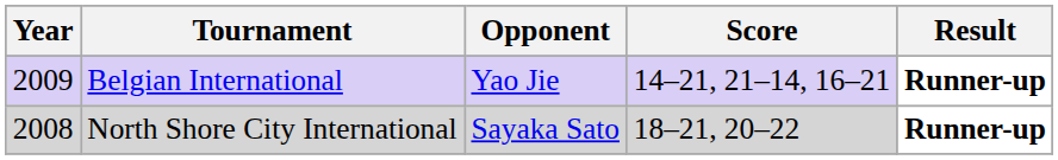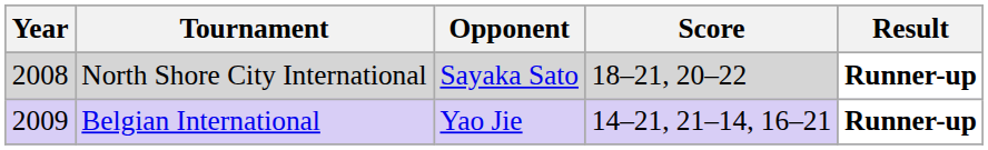 <table class="sortable wikitable" style="font-size: 90%">
 <tr>
 <th>Year</th>
 <th>Tournament</th>
 <th>Opponent</th>
 <th>Score</th>
 <th>Result</th>
 </tr>
+<tr style="background:#D5D5D5">
+<td align="center">2008</td>
+<td align="left">North Shore City International</td>
+<td align="left"> <a href='#'>Sayaka Sato</a></td>
+<td align="left">18–21, 20–22</td>
+<td style="text-align:left; background:white"> <strong>Runner-up</strong></td>
+</tr>
 <tr style="background:#D8CEF6">
 <td align="center">2009</td>
 <td align="left"><a href='#'>Belgian International</a></td>
 <td align="left"> <a href='#'>Yao Jie</a></td>
 <td align="left">14–21, 21–14, 16–21</td>
 <td style="text-align:left; background:white"> <strong>Runner-up</strong></td>
 </tr>
-<tr style="background:#D5D5D5">
-<td align="center">2008</td>
-<td align="left">North Shore City International</td>
-<td align="left"> <a href='#'>Sayaka Sato</a></td>
-<td align="left">18–21, 20–22</td>
-<td style="text-align:left; background:white"> <strong>Runner-up</strong></td>
-</tr>
 </table>
